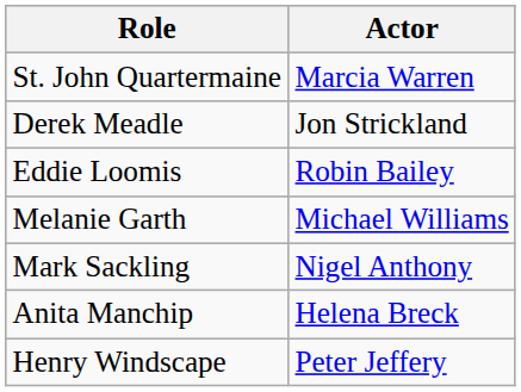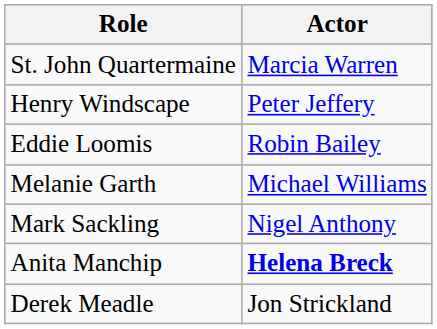 <table class="wikitable"|->
 <tr>
 <th>Role</th>
 <th>Actor</th>
 </tr>
 <tr>
 <td>St. John Quartermaine</td>
 <td><a href='#'>Marcia Warren</a> </td>
 </tr>
 <tr>
-<td>Derek Meadle</td>
-<td>Jon Strickland   </td>
+<td>Henry Windscape</td>
+<td><a href='#'>Peter Jeffery</a> </td>
 </tr>
 <tr>
 <td>Eddie Loomis</td>
 <td><a href='#'>Robin Bailey</a></td>
 </tr>
 <tr>
 <td>Melanie Garth</td>
 <td><a href='#'>Michael Williams</a></td>
 </tr>
 <tr>
 <td>Mark Sackling</td>
 <td><a href='#'>Nigel Anthony</a> </td>
 </tr>
 <tr>
 <td>Anita Manchip</td>
-<td><a href='#'>Helena Breck</a> </td>
+<td><strong><a href='#'>Helena Breck</a> </strong></td>
 </tr>
 <tr>
-<td>Henry Windscape</td>
-<td><a href='#'>Peter Jeffery</a> </td>
+<td>Derek Meadle</td>
+<td>Jon Strickland   </td>
 </tr>
 </table>
